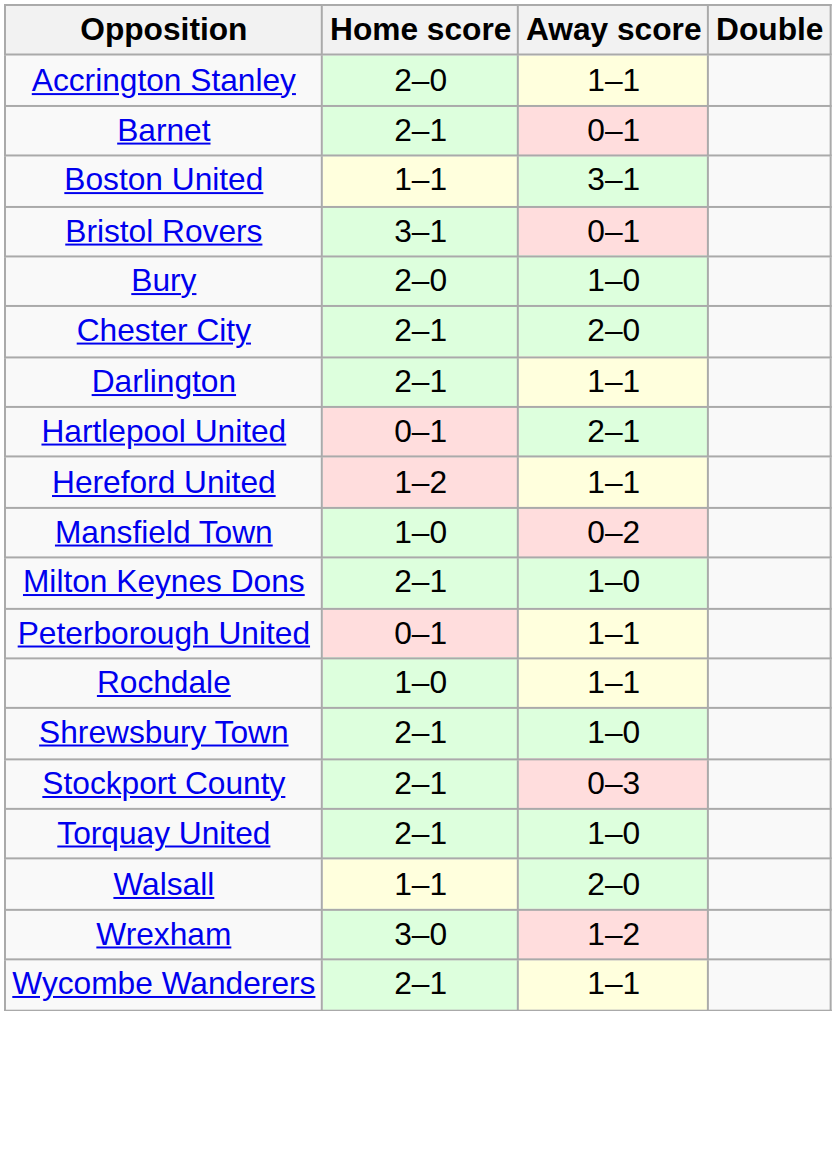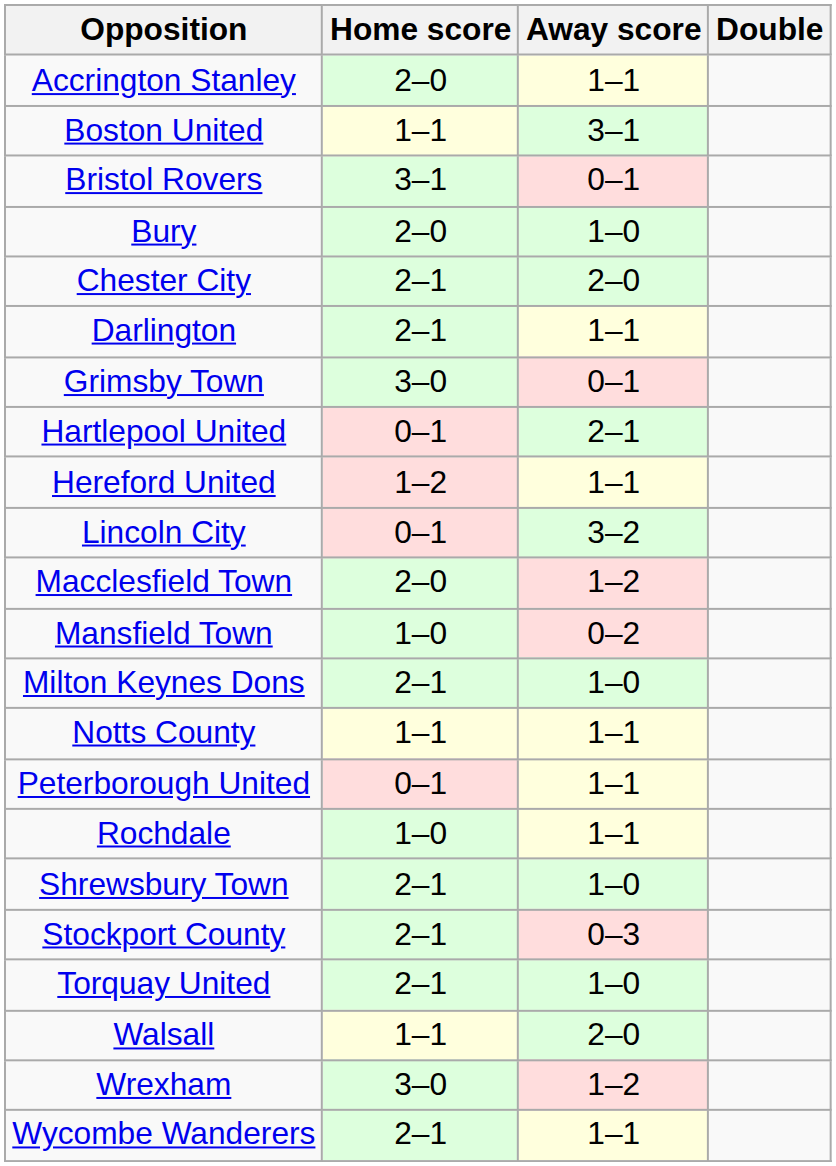 <table class="wikitable" style="text-align: center;">
 <tr>
 <th>Opposition</th>
 <th>Home score</th>
 <th>Away score</th>
 <th>Double</th>
 </tr>
 <tr>
 <td><a href='#'>Accrington Stanley</a></td>
 <td style="background:#dfd; text-align:center;">2–0</td>
 <td style="background:#ffd;">1–1</td>
-<td></td>
-</tr>
-<tr>
-<td><a href='#'>Barnet</a></td>
-<td style="background:#dfd; text-align:center;">2–1</td>
-<td style="background:#fdd;">0–1</td>
 <td></td>
 </tr>
 <tr>
 <td><a href='#'>Boston United</a></td>
 <td style="background:#ffd;">1–1</td>
 <td style="background:#dfd; text-align:center;">3–1</td>
 <td></td>
 </tr>
 <tr>
 <td><a href='#'>Bristol Rovers</a></td>
 <td style="background:#dfd; text-align:center;">3–1</td>
 <td style="background:#fdd;">0–1</td>
 <td></td>
 </tr>
 <tr>
 <td><a href='#'>Bury</a></td>
 <td style="background:#dfd; text-align:center;">2–0</td>
 <td style="background:#dfd; text-align:center;">1–0</td>
 <td></td>
 </tr>
 <tr>
 <td><a href='#'>Chester City</a></td>
 <td style="background:#dfd; text-align:center;">2–1</td>
 <td style="background:#dfd; text-align:center;">2–0</td>
 <td></td>
 </tr>
 <tr>
 <td><a href='#'>Darlington</a></td>
 <td style="background:#dfd; text-align:center;">2–1</td>
 <td style="background:#ffd;">1–1</td>
 <td></td>
 </tr>
 <tr>
+<td><a href='#'>Grimsby Town</a></td>
+<td style="background:#dfd; text-align:center;">3–0</td>
+<td style="background:#fdd;">0–1</td>
+<td></td>
+</tr>
+<tr>
 <td><a href='#'>Hartlepool United</a></td>
 <td style="background:#fdd;">0–1</td>
 <td style="background:#dfd; text-align:center;">2–1</td>
 <td></td>
 </tr>
 <tr>
 <td><a href='#'>Hereford United</a></td>
 <td style="background:#fdd;">1–2</td>
 <td style="background:#ffd;">1–1</td>
 <td></td>
 </tr>
 <tr>
+<td><a href='#'>Lincoln City</a></td>
+<td style="background:#fdd;">0–1</td>
+<td style="background:#dfd; text-align:center;">3–2</td>
+<td></td>
+</tr>
+<tr>
+<td><a href='#'>Macclesfield Town</a></td>
+<td style="background:#dfd; text-align:center;">2–0</td>
+<td style="background:#fdd;">1–2</td>
+<td></td>
+</tr>
+<tr>
 <td><a href='#'>Mansfield Town</a></td>
 <td style="background:#dfd; text-align:center;">1–0</td>
 <td style="background:#fdd;">0–2</td>
 <td></td>
 </tr>
 <tr>
 <td><a href='#'>Milton Keynes Dons</a></td>
 <td style="background:#dfd; text-align:center;">2–1</td>
 <td style="background:#dfd; text-align:center;">1–0</td>
+<td></td>
+</tr>
+<tr>
+<td><a href='#'>Notts County</a></td>
+<td style="background:#ffd;">1–1</td>
+<td style="background:#ffd;">1–1</td>
 <td></td>
 </tr>
 <tr>
 <td><a href='#'>Peterborough United</a></td>
 <td style="background:#fdd;">0–1</td>
 <td style="background:#ffd;">1–1</td>
 <td></td>
 </tr>
 <tr>
 <td><a href='#'>Rochdale</a></td>
 <td style="background:#dfd; text-align:center;">1–0</td>
 <td style="background:#ffd;">1–1</td>
 <td></td>
 </tr>
 <tr>
 <td><a href='#'>Shrewsbury Town</a></td>
 <td style="background:#dfd; text-align:center;">2–1</td>
 <td style="background:#dfd; text-align:center;">1–0</td>
 <td></td>
 </tr>
 <tr>
 <td><a href='#'>Stockport County</a></td>
 <td style="background:#dfd; text-align:center;">2–1</td>
 <td style="background:#fdd;">0–3</td>
 <td></td>
 </tr>
 <tr>
 <td><a href='#'>Torquay United</a></td>
 <td style="background:#dfd; text-align:center;">2–1</td>
 <td style="background:#dfd; text-align:center;">1–0</td>
 <td></td>
 </tr>
 <tr>
 <td><a href='#'>Walsall</a></td>
 <td style="background:#ffd;">1–1</td>
 <td style="background:#dfd; text-align:center;">2–0</td>
 <td></td>
 </tr>
 <tr>
 <td><a href='#'>Wrexham</a></td>
 <td style="background:#dfd; text-align:center;">3–0</td>
 <td style="background:#fdd;">1–2</td>
 <td></td>
 </tr>
 <tr>
 <td><a href='#'>Wycombe Wanderers</a></td>
 <td style="background:#dfd; text-align:center;">2–1</td>
 <td style="background:#ffd;">1–1</td>
 <td></td>
 </tr>
 <tr>
 </tr>
 </table>
